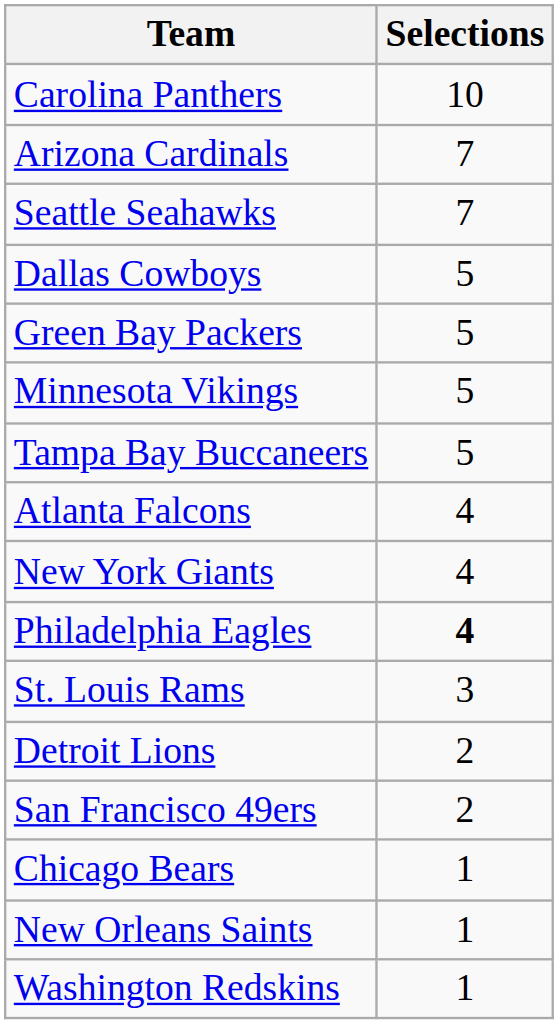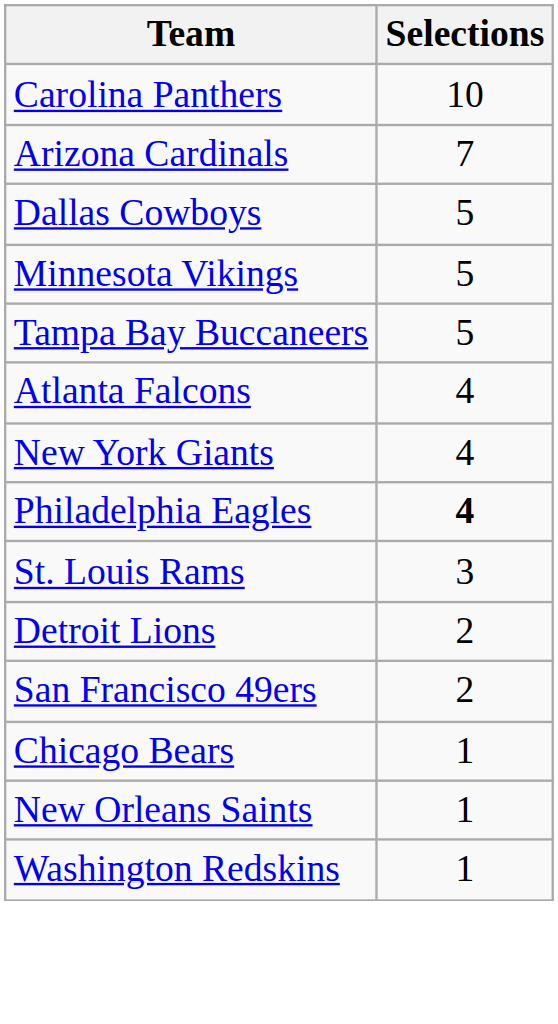 <table class="wikitable sortable">
 <tr>
 <th>Team</th>
 <th>Selections</th>
 </tr>
 <tr>
 <td><a href='#'>Carolina Panthers</a></td>
 <td align=center>10</td>
 </tr>
 <tr>
 <td><a href='#'>Arizona Cardinals</a></td>
 <td align=center>7</td>
 </tr>
 <tr>
-<td><a href='#'>Seattle Seahawks</a></td>
-<td align=center>7</td>
-</tr>
-<tr>
 <td><a href='#'>Dallas Cowboys</a></td>
-<td align=center>5</td>
-</tr>
-<tr>
-<td><a href='#'>Green Bay Packers</a></td>
 <td align=center>5</td>
 </tr>
 <tr>
 <td><a href='#'>Minnesota Vikings</a></td>
 <td align=center>5</td>
 </tr>
 <tr>
 <td><a href='#'>Tampa Bay Buccaneers</a></td>
 <td align=center>5</td>
 </tr>
 <tr>
 <td><a href='#'>Atlanta Falcons</a></td>
 <td align=center>4</td>
 </tr>
 <tr>
 <td><a href='#'>New York Giants</a></td>
 <td align=center>4</td>
 </tr>
 <tr>
 <td><a href='#'>Philadelphia Eagles</a></td>
 <td align=center><strong>4</strong></td>
 </tr>
 <tr>
 <td><a href='#'>St. Louis Rams</a></td>
 <td align=center>3</td>
 </tr>
 <tr>
 <td><a href='#'>Detroit Lions</a></td>
 <td align=center>2</td>
 </tr>
 <tr>
 <td><a href='#'>San Francisco 49ers</a></td>
 <td align=center>2</td>
 </tr>
 <tr>
 <td><a href='#'>Chicago Bears</a></td>
 <td align=center>1</td>
 </tr>
 <tr>
 <td><a href='#'>New Orleans Saints</a></td>
 <td align=center>1</td>
 </tr>
 <tr>
 <td><a href='#'>Washington Redskins</a></td>
 <td align=center>1</td>
 </tr>
 </table>
